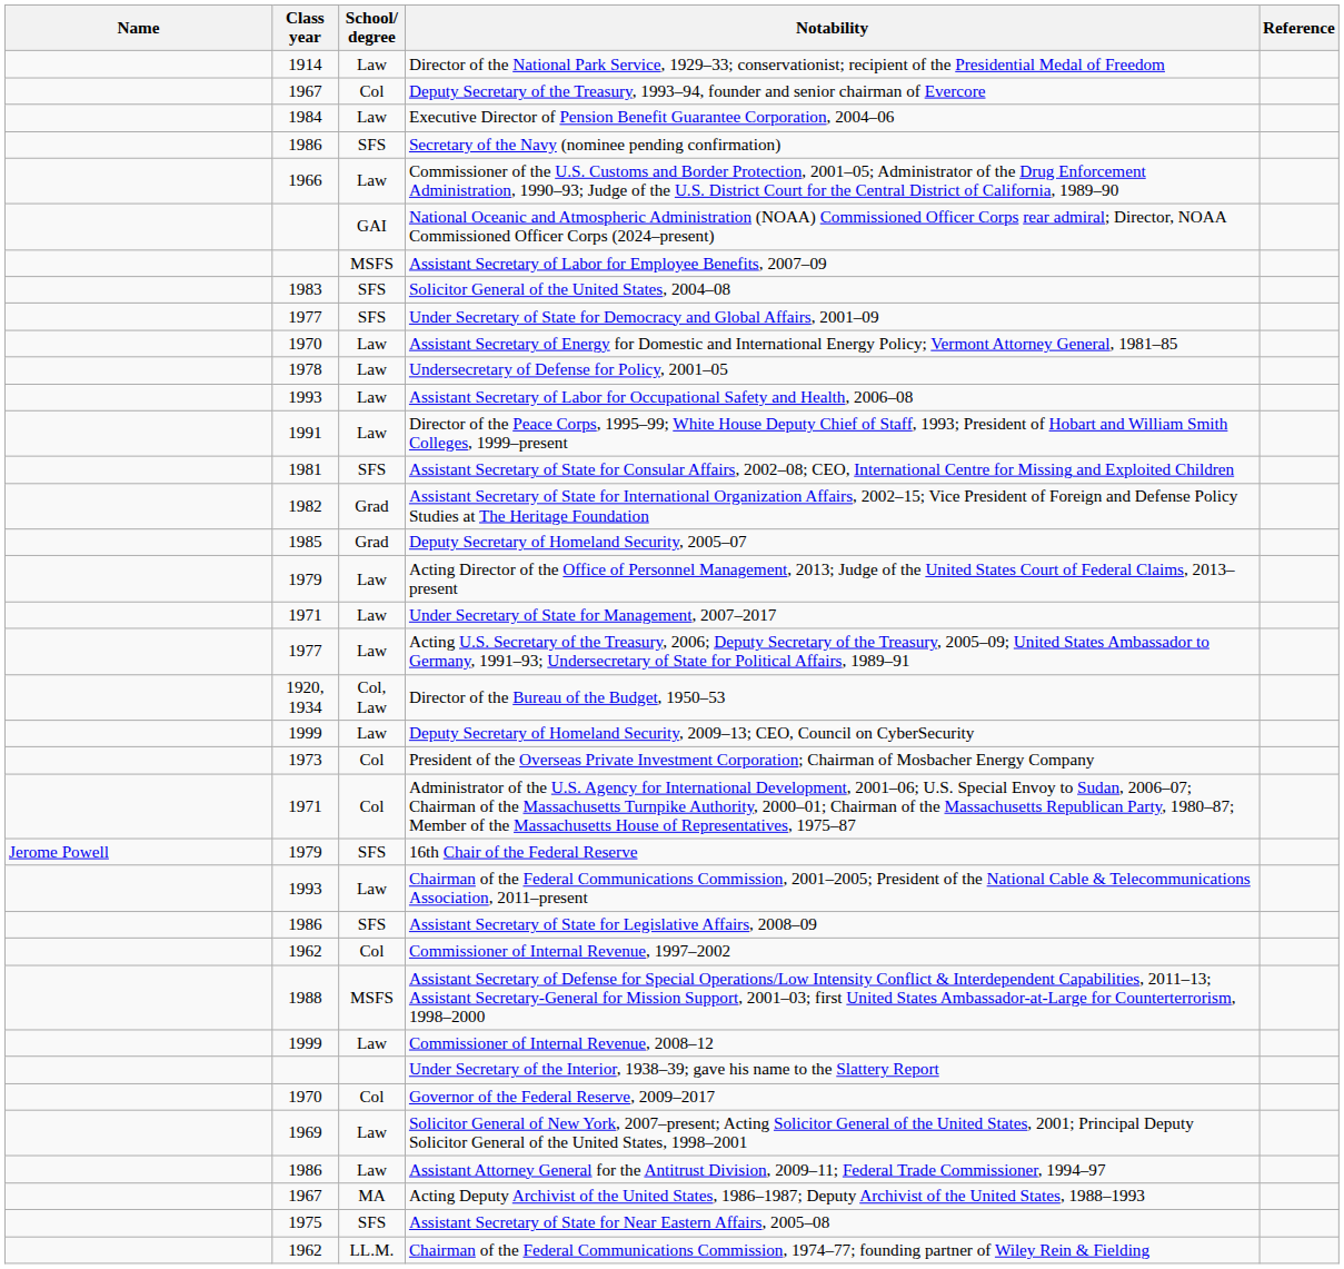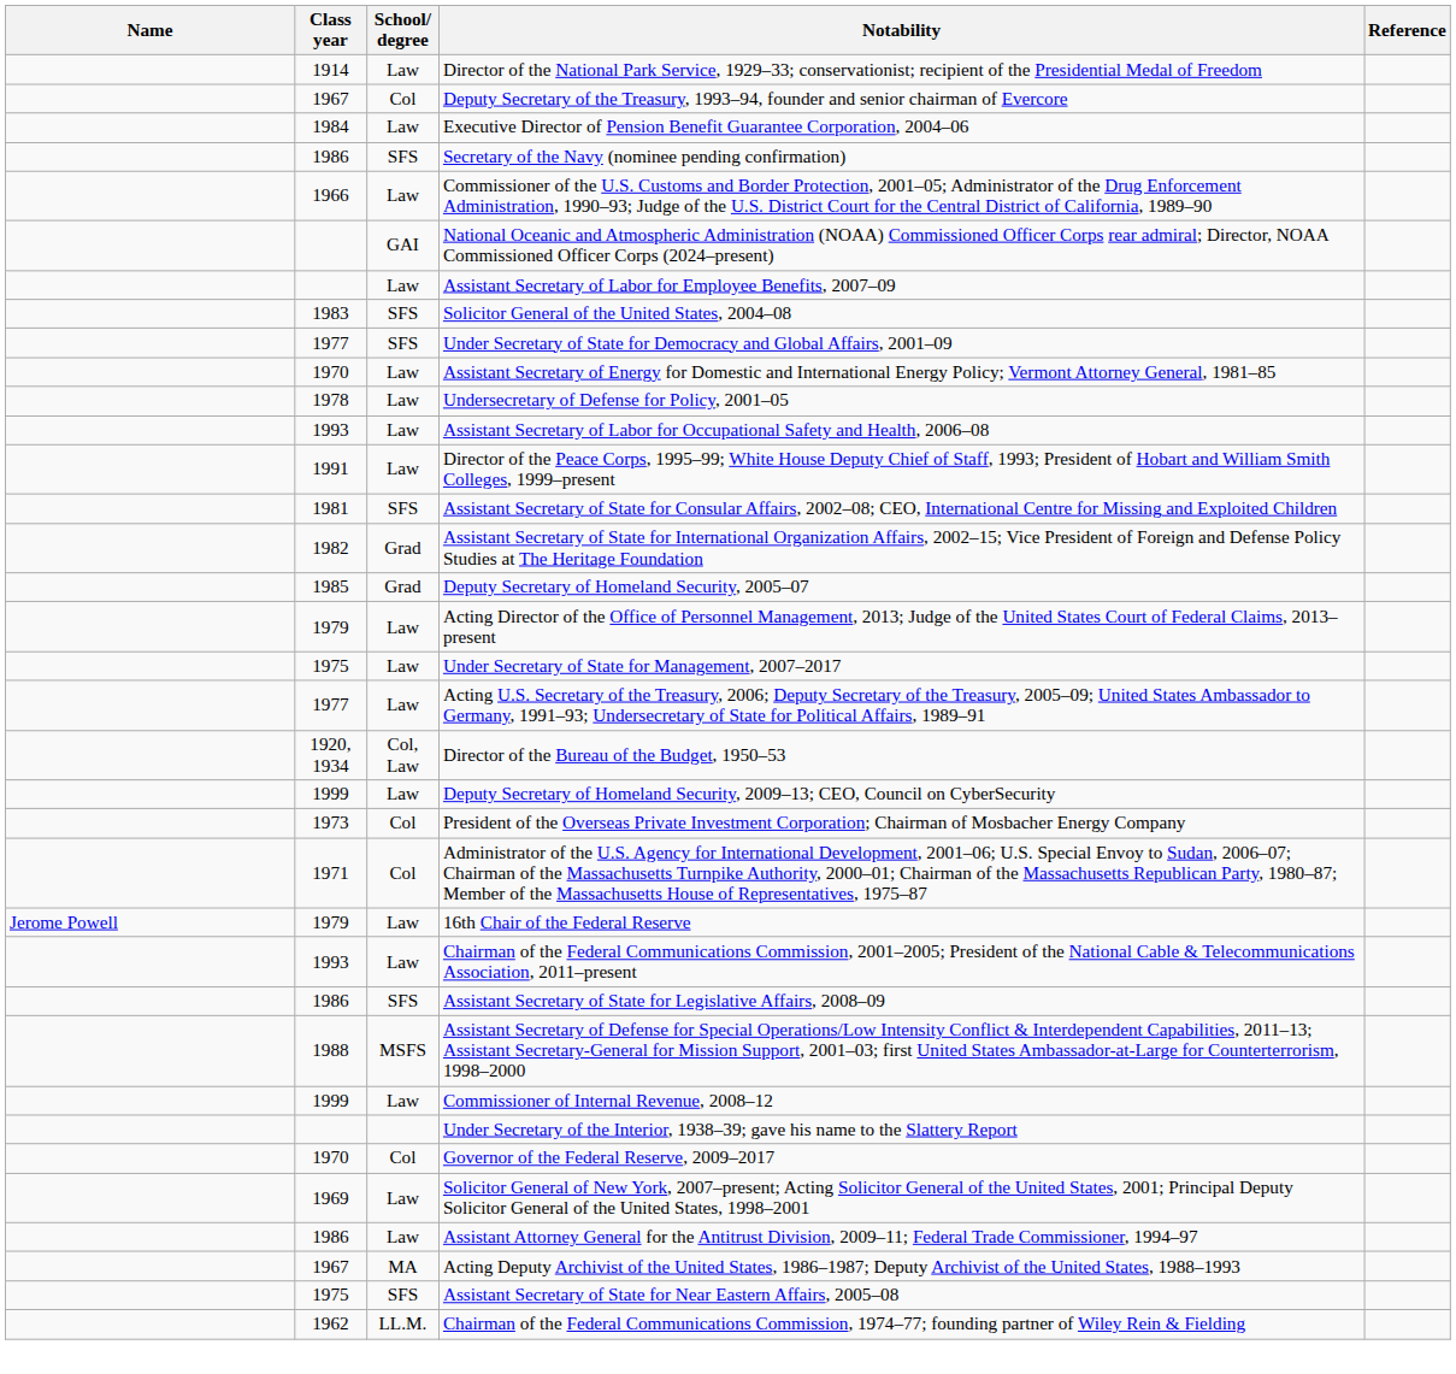 <table class="wikitable sortable" style="width:100%">
 <tr>
 <th style="width:20%;">Name</th>
 <th style="width:5%;">Class year</th>
 <th style="width:5%;">School/<br>degree</th>
 <th style="width:*;" class="unsortable">Notability</th>
 <th style="width:5%;" class="unsortable">Reference</th>
 </tr>
 <tr>
 <td></td>
 <td style="text-align:center;">1914</td>
 <td style="text-align:center;">Law</td>
 <td>Director of the <a href='#'>National Park Service</a>, 1929–33; conservationist; recipient of the <a href='#'>Presidential Medal of Freedom</a></td>
 <td style="text-align:center;"></td>
 </tr>
 <tr>
 <td></td>
 <td style="text-align:center;">1967</td>
 <td style="text-align:center;">Col</td>
 <td><a href='#'>Deputy Secretary of the Treasury</a>, 1993–94, founder and senior chairman of <a href='#'>Evercore</a></td>
 <td style="text-align:center;"></td>
 </tr>
 <tr>
 <td></td>
 <td style="text-align:center;">1984</td>
 <td style="text-align:center;">Law</td>
 <td>Executive Director of <a href='#'>Pension Benefit Guarantee Corporation</a>, 2004–06</td>
 <td style="text-align:center;"></td>
 </tr>
 <tr>
 <td></td>
 <td style="text-align:center;">1986</td>
 <td style="text-align:center;">SFS</td>
 <td><a href='#'>Secretary of the Navy</a> (nominee pending confirmation)</td>
 <td style="text-align:center;"></td>
 </tr>
 <tr>
 <td></td>
 <td style="text-align:center;">1966</td>
 <td style="text-align:center;">Law</td>
 <td>Commissioner of the <a href='#'>U.S. Customs and Border Protection</a>, 2001–05; Administrator of the <a href='#'>Drug Enforcement Administration</a>, 1990–93; Judge of the <a href='#'>U.S. District Court for the Central District of California</a>, 1989–90</td>
 <td style="text-align:center;"></td>
 </tr>
 <tr>
 <td></td>
 <td style="text-align:center;"></td>
 <td style="text-align:center;">GAI</td>
 <td><a href='#'>National Oceanic and Atmospheric Administration</a> (NOAA) <a href='#'>Commissioned Officer Corps</a> <a href='#'>rear admiral</a>; Director, NOAA Commissioned Officer Corps (2024–present)</td>
 <td style="text-align:center;"></td>
 </tr>
 <tr>
 <td></td>
 <td style="text-align:center;"></td>
-<td style="text-align:center;">MSFS</td>
+<td style="text-align:center;">Law</td>
 <td><a href='#'>Assistant Secretary of Labor for Employee Benefits</a>, 2007–09</td>
 <td style="text-align:center;"></td>
 </tr>
 <tr>
 <td></td>
 <td style="text-align:center;">1983</td>
 <td style="text-align:center;">SFS</td>
 <td><a href='#'>Solicitor General of the United States</a>, 2004–08</td>
 <td style="text-align:center;"></td>
 </tr>
 <tr>
 <td></td>
 <td style="text-align:center;">1977</td>
 <td style="text-align:center;">SFS</td>
 <td><a href='#'>Under Secretary of State for Democracy and Global Affairs</a>, 2001–09</td>
 <td style="text-align:center;"></td>
 </tr>
 <tr>
 <td></td>
 <td style="text-align:center;">1970</td>
 <td style="text-align:center;">Law</td>
 <td><a href='#'>Assistant Secretary of Energy</a> for Domestic and International Energy Policy; <a href='#'>Vermont Attorney General</a>, 1981–85</td>
 <td style="text-align:center;"></td>
 </tr>
 <tr>
 <td></td>
 <td style="text-align:center;">1978</td>
 <td style="text-align:center;">Law</td>
 <td><a href='#'>Undersecretary of Defense for Policy</a>, 2001–05</td>
 <td style="text-align:center;"></td>
 </tr>
 <tr>
 <td></td>
 <td style="text-align:center;">1993</td>
 <td style="text-align:center;">Law</td>
 <td><a href='#'>Assistant Secretary of Labor for Occupational Safety and Health</a>, 2006–08</td>
 <td style="text-align:center;"></td>
 </tr>
 <tr>
 <td></td>
 <td style="text-align:center;">1991</td>
 <td style="text-align:center;">Law</td>
 <td>Director of the <a href='#'>Peace Corps</a>, 1995–99; <a href='#'>White House Deputy Chief of Staff</a>, 1993; President of <a href='#'>Hobart and William Smith Colleges</a>, 1999–present</td>
 <td style="text-align:center;"></td>
 </tr>
 <tr>
 <td></td>
 <td style="text-align:center;">1981</td>
 <td style="text-align:center;">SFS</td>
 <td><a href='#'>Assistant Secretary of State for Consular Affairs</a>, 2002–08; CEO, <a href='#'>International Centre for Missing and Exploited Children</a></td>
 <td style="text-align:center;"></td>
 </tr>
 <tr>
 <td></td>
 <td style="text-align:center;">1982</td>
 <td style="text-align:center;">Grad</td>
 <td><a href='#'>Assistant Secretary of State for International Organization Affairs</a>, 2002–15; Vice President of Foreign and Defense Policy Studies at <a href='#'>The Heritage Foundation</a></td>
 <td style="text-align:center;"></td>
 </tr>
 <tr>
 <td></td>
 <td style="text-align:center;">1985</td>
 <td style="text-align:center;">Grad</td>
 <td><a href='#'>Deputy Secretary of Homeland Security</a>, 2005–07</td>
 <td style="text-align:center;"></td>
 </tr>
 <tr>
 <td></td>
 <td style="text-align:center;">1979</td>
 <td style="text-align:center;">Law</td>
 <td>Acting Director of the <a href='#'>Office of Personnel Management</a>, 2013; Judge of the <a href='#'>United States Court of Federal Claims</a>, 2013–present</td>
 <td style="text-align:center;"></td>
 </tr>
 <tr>
 <td></td>
-<td style="text-align:center;">1971</td>
+<td style="text-align:center;">1975</td>
 <td style="text-align:center;">Law</td>
 <td><a href='#'>Under Secretary of State for Management</a>, 2007–2017</td>
 <td style="text-align:center;"></td>
 </tr>
 <tr>
 <td></td>
 <td style="text-align:center;">1977</td>
 <td style="text-align:center;">Law</td>
 <td>Acting <a href='#'>U.S. Secretary of the Treasury</a>, 2006; <a href='#'>Deputy Secretary of the Treasury</a>, 2005–09; <a href='#'>United States Ambassador to Germany</a>, 1991–93; <a href='#'>Undersecretary of State for Political Affairs</a>, 1989–91</td>
 <td style="text-align:center;"></td>
 </tr>
 <tr>
 <td></td>
 <td style="text-align:center;">1920,<br>1934</td>
 <td style="text-align:center;">Col,<br>Law</td>
 <td>Director of the <a href='#'>Bureau of the Budget</a>, 1950–53</td>
 <td style="text-align:center;"></td>
 </tr>
 <tr>
 <td></td>
 <td style="text-align:center;">1999</td>
 <td style="text-align:center;">Law</td>
 <td><a href='#'>Deputy Secretary of Homeland Security</a>, 2009–13; CEO, Council on CyberSecurity</td>
 <td style="text-align:center;"></td>
 </tr>
 <tr>
 <td></td>
 <td style="text-align:center;">1973</td>
 <td style="text-align:center;">Col</td>
 <td>President of the <a href='#'>Overseas Private Investment Corporation</a>; Chairman of Mosbacher Energy Company</td>
 <td style="text-align:center;"></td>
 </tr>
 <tr>
 <td></td>
 <td style="text-align:center;">1971</td>
 <td style="text-align:center;">Col</td>
 <td>Administrator of the <a href='#'>U.S. Agency for International Development</a>, 2001–06; U.S. Special Envoy to <a href='#'>Sudan</a>, 2006–07; Chairman of the <a href='#'>Massachusetts Turnpike Authority</a>, 2000–01; Chairman of the <a href='#'>Massachusetts Republican Party</a>, 1980–87; Member of the <a href='#'>Massachusetts House of Representatives</a>, 1975–87</td>
 <td style="text-align:center;"></td>
 </tr>
 <tr>
 <td><a href='#'>Jerome Powell</a></td>
 <td style="text-align:center;">1979</td>
-<td style="text-align:center;">SFS</td>
+<td style="text-align:center;">Law</td>
 <td>16th <a href='#'>Chair of the Federal Reserve</a></td>
 <td style="text-align:center;"></td>
 </tr>
 <tr>
 <td></td>
 <td style="text-align:center;">1993</td>
 <td style="text-align:center;">Law</td>
 <td><a href='#'>Chairman</a> of the <a href='#'>Federal Communications Commission</a>, 2001–2005; President of the <a href='#'>National Cable & Telecommunications Association</a>, 2011–present</td>
 <td style="text-align:center;"></td>
 </tr>
 <tr>
 <td></td>
 <td style="text-align:center;">1986</td>
 <td style="text-align:center;">SFS</td>
 <td><a href='#'>Assistant Secretary of State for Legislative Affairs</a>, 2008–09</td>
-<td style="text-align:center;"></td>
-</tr>
-<tr>
-<td></td>
-<td style="text-align:center;">1962</td>
-<td style="text-align:center;">Col</td>
-<td><a href='#'>Commissioner of Internal Revenue</a>, 1997–2002</td>
 <td style="text-align:center;"></td>
 </tr>
 <tr>
 <td></td>
 <td style="text-align:center;">1988</td>
 <td style="text-align:center;">MSFS</td>
 <td><a href='#'>Assistant Secretary of Defense for Special Operations/Low Intensity Conflict & Interdependent Capabilities</a>, 2011–13; <a href='#'>Assistant Secretary-General for Mission Support</a>, 2001–03; first <a href='#'>United States Ambassador-at-Large for Counterterrorism</a>, 1998–2000</td>
 <td style="text-align:center;"></td>
 </tr>
 <tr>
 <td></td>
 <td style="text-align:center;">1999</td>
 <td style="text-align:center;">Law</td>
 <td><a href='#'>Commissioner of Internal Revenue</a>, 2008–12</td>
 <td style="text-align:center;"></td>
 </tr>
 <tr>
 <td></td>
 <td style="text-align:center;"></td>
 <td style="text-align:center;"></td>
 <td><a href='#'>Under Secretary of the Interior</a>, 1938–39; gave his name to the <a href='#'>Slattery Report</a></td>
 <td style="text-align:center;"></td>
 </tr>
 <tr>
 <td></td>
 <td style="text-align:center;">1970</td>
 <td style="text-align:center;">Col</td>
 <td><a href='#'>Governor of the Federal Reserve</a>, 2009–2017</td>
 <td style="text-align:center;"></td>
 </tr>
 <tr>
 <td></td>
 <td style="text-align:center;">1969</td>
 <td style="text-align:center;">Law</td>
 <td><a href='#'>Solicitor General of New York</a>, 2007–present; Acting <a href='#'>Solicitor General of the United States</a>, 2001; Principal Deputy Solicitor General of the United States, 1998–2001</td>
 <td style="text-align:center;"></td>
 </tr>
 <tr>
 <td></td>
 <td style="text-align:center;">1986</td>
 <td style="text-align:center;">Law</td>
 <td><a href='#'>Assistant Attorney General</a> for the <a href='#'>Antitrust Division</a>, 2009–11; <a href='#'>Federal Trade Commissioner</a>, 1994–97</td>
 <td style="text-align:center;"></td>
 </tr>
 <tr>
 <td></td>
 <td style="text-align:center;">1967</td>
 <td style="text-align:center;">MA</td>
 <td>Acting Deputy <a href='#'>Archivist of the United States</a>, 1986–1987; Deputy <a href='#'>Archivist of the United States</a>, 1988–1993</td>
 <td style="text-align:center;"></td>
 </tr>
 <tr>
 <td></td>
 <td style="text-align:center;">1975</td>
 <td style="text-align:center;">SFS</td>
 <td><a href='#'>Assistant Secretary of State for Near Eastern Affairs</a>, 2005–08</td>
 <td style="text-align:center;"></td>
 </tr>
 <tr>
 <td></td>
 <td style="text-align:center;">1962</td>
 <td style="text-align:center;">LL.M.</td>
 <td><a href='#'>Chairman</a> of the <a href='#'>Federal Communications Commission</a>, 1974–77; founding partner of <a href='#'>Wiley Rein & Fielding</a></td>
 <td style="text-align:center;"></td>
 </tr>
 </table>
